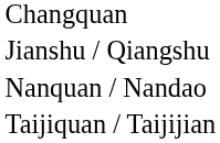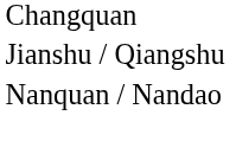 <table>
 <tr>
 <td>Changquan</td>
 <td></td>
 <td></td>
 <td></td>
 </tr>
 <tr>
 <td>Jianshu / Qiangshu</td>
 <td></td>
 <td></td>
 <td></td>
 </tr>
 <tr>
 <td>Nanquan / Nandao</td>
 <td></td>
 <td></td>
 <td></td>
 </tr>
-<tr>
-<td>Taijiquan / Taijijian</td>
-<td></td>
-<td></td>
-<td></td>
-</tr>
 </table>
